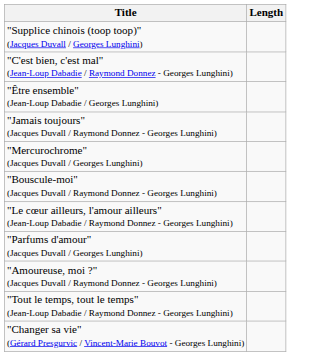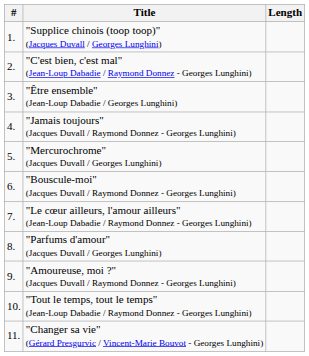 <table class="wikitable" size=80%>
 <tr>
+<th>#</th>
 <th>Title</th>
 <th>Length</th>
 </tr>
 <tr>
+<td>1.</td>
 <td>"Supplice chinois (toop toop)" <br><small>(<a href='#'>Jacques Duvall</a> / <a href='#'>Georges Lunghini</a>)</small></td>
 <td></td>
 </tr>
 <tr>
+<td>2.</td>
 <td>"C'est bien, c'est mal" <br><small>(<a href='#'>Jean-Loup Dabadie</a> / <a href='#'>Raymond Donnez</a> - Georges Lunghini)</small></td>
 <td></td>
 </tr>
 <tr>
+<td>3.</td>
 <td>"Être ensemble" <br><small>(Jean-Loup Dabadie / Georges Lunghini)</small></td>
 <td></td>
 </tr>
 <tr>
+<td>4.</td>
 <td>"Jamais toujours" <br><small>(Jacques Duvall / Raymond Donnez - Georges Lunghini)</small></td>
 <td></td>
 </tr>
 <tr>
+<td>5.</td>
 <td>"Mercurochrome" <br><small>(Jacques Duvall / Georges Lunghini)</small></td>
 <td></td>
 </tr>
 <tr>
+<td>6.</td>
 <td>"Bouscule-moi" <br><small>(Jacques Duvall / Raymond Donnez - Georges Lunghini)</small></td>
 <td></td>
 </tr>
 <tr>
+<td>7.</td>
 <td>"Le cœur ailleurs, l'amour ailleurs" <br><small>(Jean-Loup Dabadie / Raymond Donnez - Georges Lunghini)</small></td>
 <td></td>
 </tr>
 <tr>
+<td>8.</td>
 <td>"Parfums d'amour" <br><small>(Jacques Duvall / Georges Lunghini)</small></td>
 <td></td>
 </tr>
 <tr>
+<td>9.</td>
 <td>"Amoureuse, moi ?" <br><small>(Jacques Duvall / Raymond Donnez - Georges Lunghini)</small></td>
 <td></td>
 </tr>
 <tr>
+<td>10.</td>
 <td>"Tout le temps, tout le temps" <br><small>(Jean-Loup Dabadie / Raymond Donnez - Georges Lunghini)</small></td>
 <td></td>
 </tr>
 <tr>
+<td>11.</td>
 <td>"Changer sa vie" <br><small>(<a href='#'>Gérard Presgurvic</a> / <a href='#'>Vincent-Marie Bouvot</a> - Georges Lunghini)</small></td>
 <td></td>
 </tr>
 </table>
